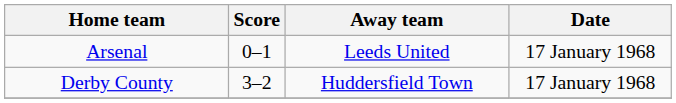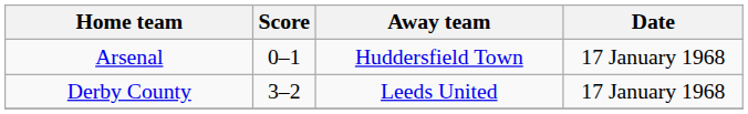 <table class="wikitable" style="text-align:center;">
 <tr>
 <th width=175>Home team</th>
 <th width=20>Score</th>
 <th width=175>Away team</th>
 <th width=125>Date</th>
 </tr>
 <tr>
 <td><a href='#'>Arsenal</a></td>
 <td>0–1</td>
-<td><a href='#'>Leeds United</a></td>
+<td><a href='#'>Huddersfield Town</a></td>
 <td>17 January 1968</td>
 </tr>
 <tr>
 <td><a href='#'>Derby County</a></td>
 <td>3–2</td>
-<td><a href='#'>Huddersfield Town</a></td>
+<td><a href='#'>Leeds United</a></td>
 <td>17 January 1968</td>
 </tr>
 <tr>
 </tr>
 </table>
